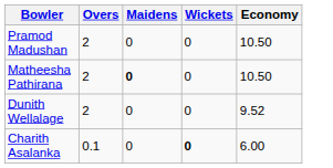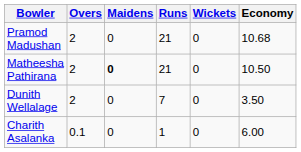 <table class=wikitable style="width: 60%;">
 <tr>
 <th width="25%"><a href='#'>Bowler</a></th>
 <th><a href='#'>Overs</a></th>
 <th><a href='#'>Maidens</a></th>
+<th><a href='#'>Runs</a></th>
 <th><a href='#'>Wickets</a></th>
 <th>Economy</th>
 </tr>
 <tr>
 <td><a href='#'>Pramod Madushan</a></td>
 <td>2</td>
 <td>0</td>
+<td>21</td>
 <td>0</td>
-<td>10.50</td>
+<td>10.68</td>
 </tr>
 <tr>
 <td><a href='#'>Matheesha Pathirana</a></td>
 <td>2</td>
 <td><strong>0</strong></td>
+<td>21</td>
 <td>0</td>
 <td>10.50</td>
 </tr>
 <tr>
 <td><a href='#'>Dunith Wellalage</a></td>
 <td>2</td>
 <td>0</td>
+<td>7</td>
 <td>0</td>
-<td>9.52</td>
+<td>3.50</td>
 </tr>
 <tr>
 <td><a href='#'>Charith Asalanka</a></td>
 <td>0.1</td>
 <td>0</td>
-<td><strong>0</strong></td>
+<td>1</td>
+<td>0</td>
 <td>6.00</td>
 </tr>
 </table>
